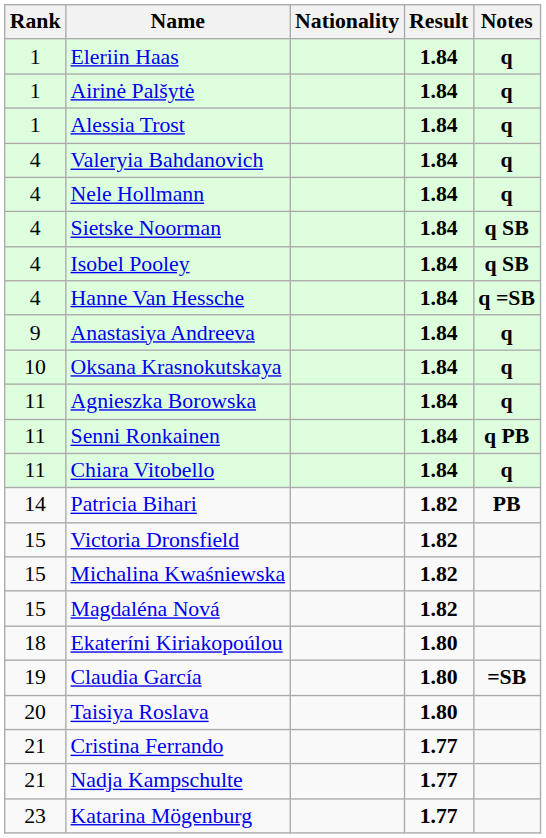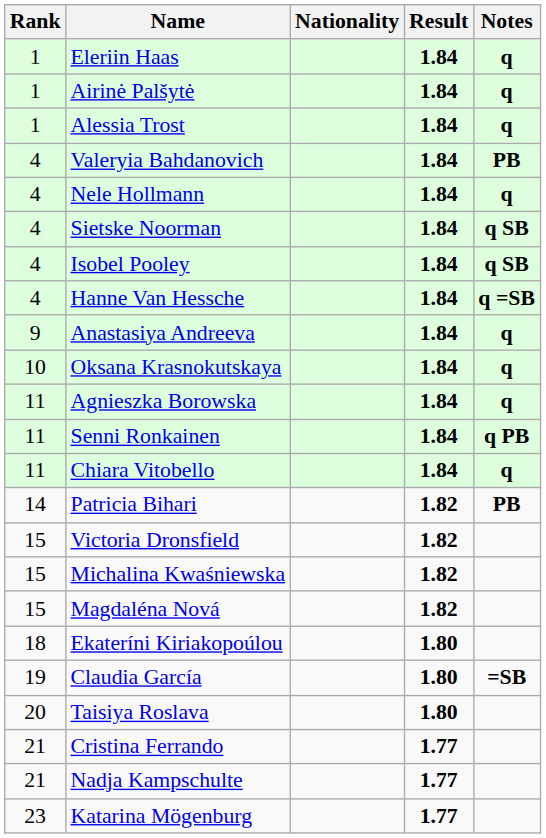 <table class="wikitable sortable" style="text-align:center">
 <tr>
 <th>Rank</th>
 <th>Name</th>
 <th>Nationality</th>
 <th>Result</th>
 <th>Notes</th>
 </tr>
 <tr bgcolor=ddffdd>
 <td>1</td>
 <td align=left><a href='#'>Eleriin Haas</a></td>
 <td align=left></td>
 <td><strong>1.84</strong></td>
 <td><strong>q</strong></td>
 </tr>
 <tr bgcolor=ddffdd>
 <td>1</td>
 <td align=left><a href='#'>Airinė Palšytė</a></td>
 <td align=left></td>
 <td><strong>1.84</strong></td>
 <td><strong>q</strong></td>
 </tr>
 <tr bgcolor=ddffdd>
 <td>1</td>
 <td align=left><a href='#'>Alessia Trost</a></td>
 <td align=left></td>
 <td><strong>1.84</strong></td>
 <td><strong>q</strong></td>
 </tr>
 <tr bgcolor=ddffdd>
 <td>4</td>
 <td align=left><a href='#'>Valeryia Bahdanovich</a></td>
 <td align=left></td>
 <td><strong>1.84</strong></td>
-<td><strong>q</strong></td>
+<td><strong>PB</strong></td>
 </tr>
 <tr bgcolor=ddffdd>
 <td>4</td>
 <td align=left><a href='#'>Nele Hollmann</a></td>
 <td align=left></td>
 <td><strong>1.84</strong></td>
 <td><strong>q</strong></td>
 </tr>
 <tr bgcolor=ddffdd>
 <td>4</td>
 <td align=left><a href='#'>Sietske Noorman</a></td>
 <td align=left></td>
 <td><strong>1.84</strong></td>
 <td><strong>q SB</strong></td>
 </tr>
 <tr bgcolor=ddffdd>
 <td>4</td>
 <td align=left><a href='#'>Isobel Pooley</a></td>
 <td align=left></td>
 <td><strong>1.84</strong></td>
 <td><strong>q SB</strong></td>
 </tr>
 <tr bgcolor=ddffdd>
 <td>4</td>
 <td align=left><a href='#'>Hanne Van Hessche</a></td>
 <td align=left></td>
 <td><strong>1.84</strong></td>
 <td><strong>q =SB</strong></td>
 </tr>
 <tr bgcolor=ddffdd>
 <td>9</td>
 <td align=left><a href='#'>Anastasiya Andreeva</a></td>
 <td align=left></td>
 <td><strong>1.84</strong></td>
 <td><strong>q</strong></td>
 </tr>
 <tr bgcolor=ddffdd>
 <td>10</td>
 <td align=left><a href='#'>Oksana Krasnokutskaya</a></td>
 <td align=left></td>
 <td><strong>1.84</strong></td>
 <td><strong>q</strong></td>
 </tr>
 <tr bgcolor=ddffdd>
 <td>11</td>
 <td align=left><a href='#'>Agnieszka Borowska</a></td>
 <td align=left></td>
 <td><strong>1.84</strong></td>
 <td><strong>q</strong></td>
 </tr>
 <tr bgcolor=ddffdd>
 <td>11</td>
 <td align=left><a href='#'>Senni Ronkainen</a></td>
 <td align=left></td>
 <td><strong>1.84</strong></td>
 <td><strong>q PB</strong></td>
 </tr>
 <tr bgcolor=ddffdd>
 <td>11</td>
 <td align=left><a href='#'>Chiara Vitobello</a></td>
 <td align=left></td>
 <td><strong>1.84</strong></td>
 <td><strong>q</strong></td>
 </tr>
 <tr>
 <td>14</td>
 <td align=left><a href='#'>Patricia Bihari</a></td>
 <td align=left></td>
 <td><strong>1.82</strong></td>
 <td><strong>PB</strong></td>
 </tr>
 <tr>
 <td>15</td>
 <td align=left><a href='#'>Victoria Dronsfield</a></td>
 <td align=left></td>
 <td><strong>1.82</strong></td>
 <td></td>
 </tr>
 <tr>
 <td>15</td>
 <td align=left><a href='#'>Michalina Kwaśniewska</a></td>
 <td align=left></td>
 <td><strong>1.82</strong></td>
 <td></td>
 </tr>
 <tr>
 <td>15</td>
 <td align=left><a href='#'>Magdaléna Nová</a></td>
 <td align=left></td>
 <td><strong>1.82</strong></td>
 <td></td>
 </tr>
 <tr>
 <td>18</td>
 <td align=left><a href='#'>Ekateríni Kiriakopoúlou</a></td>
 <td align=left></td>
 <td><strong>1.80</strong></td>
 <td></td>
 </tr>
 <tr>
 <td>19</td>
 <td align=left><a href='#'>Claudia García</a></td>
 <td align=left></td>
 <td><strong>1.80</strong></td>
 <td><strong>=SB</strong></td>
 </tr>
 <tr>
 <td>20</td>
 <td align=left><a href='#'>Taisiya Roslava</a></td>
 <td align=left></td>
 <td><strong>1.80</strong></td>
 <td></td>
 </tr>
 <tr>
 <td>21</td>
 <td align=left><a href='#'>Cristina Ferrando</a></td>
 <td align=left></td>
 <td><strong>1.77</strong></td>
 <td></td>
 </tr>
 <tr>
 <td>21</td>
 <td align=left><a href='#'>Nadja Kampschulte</a></td>
 <td align=left></td>
 <td><strong>1.77</strong></td>
 <td></td>
 </tr>
 <tr>
 <td>23</td>
 <td align=left><a href='#'>Katarina Mögenburg</a></td>
 <td align=left></td>
 <td><strong>1.77</strong></td>
 <td></td>
 </tr>
 </table>
